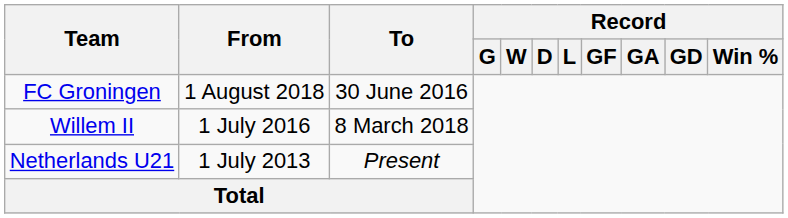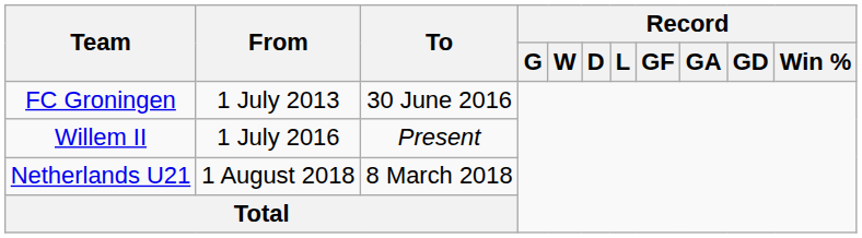 <table class="wikitable" style="text-align: center">
 <tr>
 <th rowspan=2>Team</th>
 <th rowspan=2>From</th>
 <th rowspan=2>To</th>
 <th colspan=8>Record</th>
 </tr>
 <tr>
 <th>G</th>
 <th>W</th>
 <th>D</th>
 <th>L</th>
 <th>GF</th>
 <th>GA</th>
 <th>GD</th>
 <th>Win %</th>
 </tr>
 <tr>
 <td><a href='#'>FC Groningen</a></td>
-<td>1 August 2018</td>
+<td>1 July 2013</td>
 <td>30 June 2016<br></td>
 </tr>
 <tr>
 <td><a href='#'>Willem II</a></td>
 <td>1 July 2016</td>
-<td>8 March 2018<br></td>
+<td><em>Present</em><br></td>
 </tr>
 <tr>
 <td><a href='#'>Netherlands U21</a></td>
-<td>1 July 2013</td>
-<td><em>Present</em><br></td>
+<td>1 August 2018</td>
+<td>8 March 2018<br></td>
 </tr>
 <tr>
 <th colspan="3">Total<br></th>
 </tr>
 </table>
